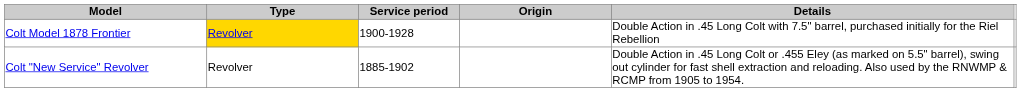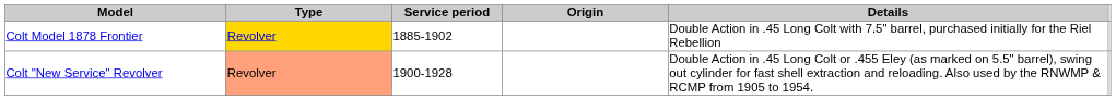 <table border="1" width="90%" style="border-collapse: collapse;">
 <tr bgcolor=cccccc>
 <th width="20%">Model</th>
 <th width="15%">Type</th>
 <th width="10%">Service period</th>
 <th width="15%">Origin</th>
 <th>Details</th>
 </tr>
 <tr>
 <td><a href='#'>Colt Model 1878 Frontier</a></td>
 <td style="background: gold;"><a href='#'>Revolver</a></td>
-<td>1900-1928</td>
+<td>1885-1902</td>
 <td></td>
 <td>Double Action in .45 Long Colt with 7.5" barrel, purchased initially for the Riel Rebellion </td>
 <td></td>
 </tr>
 <tr>
 <td><a href='#'>Colt "New Service" Revolver</a></td>
-<td>Revolver</td>
-<td>1885-1902</td>
+<td style="background: lightsalmon;">Revolver</td>
+<td>1900-1928</td>
 <td></td>
 <td>Double Action in .45 Long Colt    or .455 Eley (as marked on 5.5" barrel), swing out cylinder for fast shell extraction and reloading. Also used by the RNWMP & RCMP from 1905 to 1954.</td>
 </tr>
 </table>
